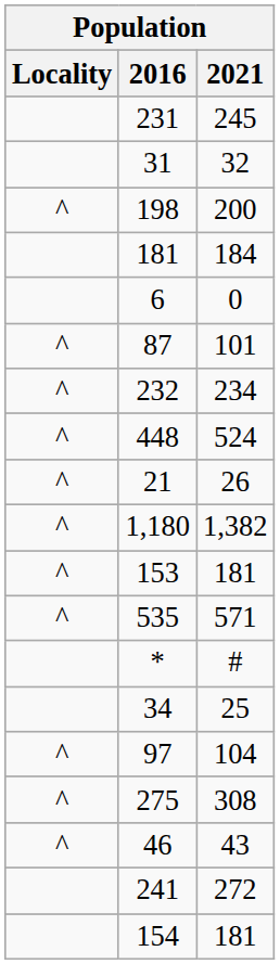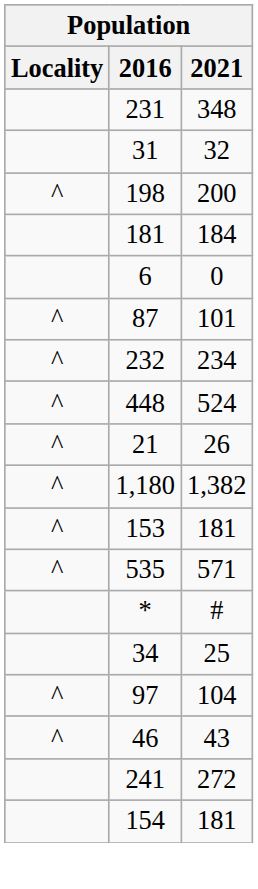 <table class="wikitable" style="text-align:center;">
 <tr>
 <th colspan="3" style="text-align:center;  font-weight:bold">Population</th>
 </tr>
 <tr>
 <th style="text-align:center; background:  font-weight:bold">Locality</th>
 <th style="text-align:center; background:  font-weight:bold"><strong>2016</strong></th>
 <th style="text-align:center; background:  font-weight:bold"><strong>2021</strong></th>
 </tr>
 <tr>
 <td></td>
 <td>231</td>
-<td>245</td>
+<td>348</td>
 </tr>
 <tr>
 <td></td>
 <td>31</td>
 <td>32</td>
 </tr>
 <tr>
 <td>^</td>
 <td>198</td>
 <td>200</td>
 </tr>
 <tr>
 <td></td>
 <td>181</td>
 <td>184</td>
 </tr>
 <tr>
 <td></td>
 <td>6</td>
 <td>0</td>
 </tr>
 <tr>
 <td>^</td>
 <td>87</td>
 <td>101</td>
 </tr>
 <tr>
 <td>^</td>
 <td>232</td>
 <td>234</td>
 </tr>
 <tr>
 <td>^</td>
 <td>448</td>
 <td>524</td>
 </tr>
 <tr>
 <td>^</td>
 <td>21</td>
 <td>26</td>
 </tr>
 <tr>
 <td>^</td>
 <td>1,180</td>
 <td>1,382</td>
 </tr>
 <tr>
 <td>^</td>
 <td>153</td>
 <td>181</td>
 </tr>
 <tr>
 <td>^</td>
 <td>535</td>
 <td>571</td>
 </tr>
 <tr>
 <td></td>
 <td>*</td>
 <td>#</td>
 </tr>
 <tr>
 <td></td>
 <td>34</td>
 <td>25</td>
 </tr>
 <tr>
 <td>^</td>
 <td>97</td>
 <td>104</td>
 </tr>
 <tr>
 <td>^</td>
-<td>275</td>
-<td>308</td>
-</tr>
-<tr>
-<td>^</td>
 <td>46</td>
 <td>43</td>
 </tr>
 <tr>
 <td></td>
 <td>241</td>
 <td>272</td>
 </tr>
 <tr>
 <td></td>
 <td>154</td>
 <td>181</td>
 </tr>
 </table>
